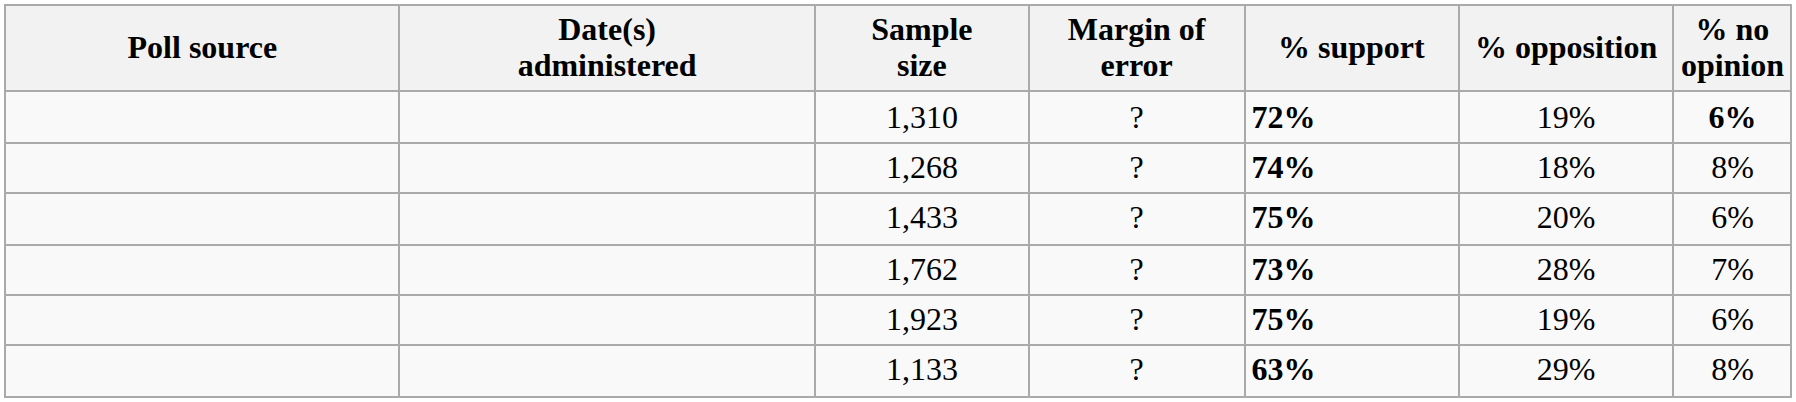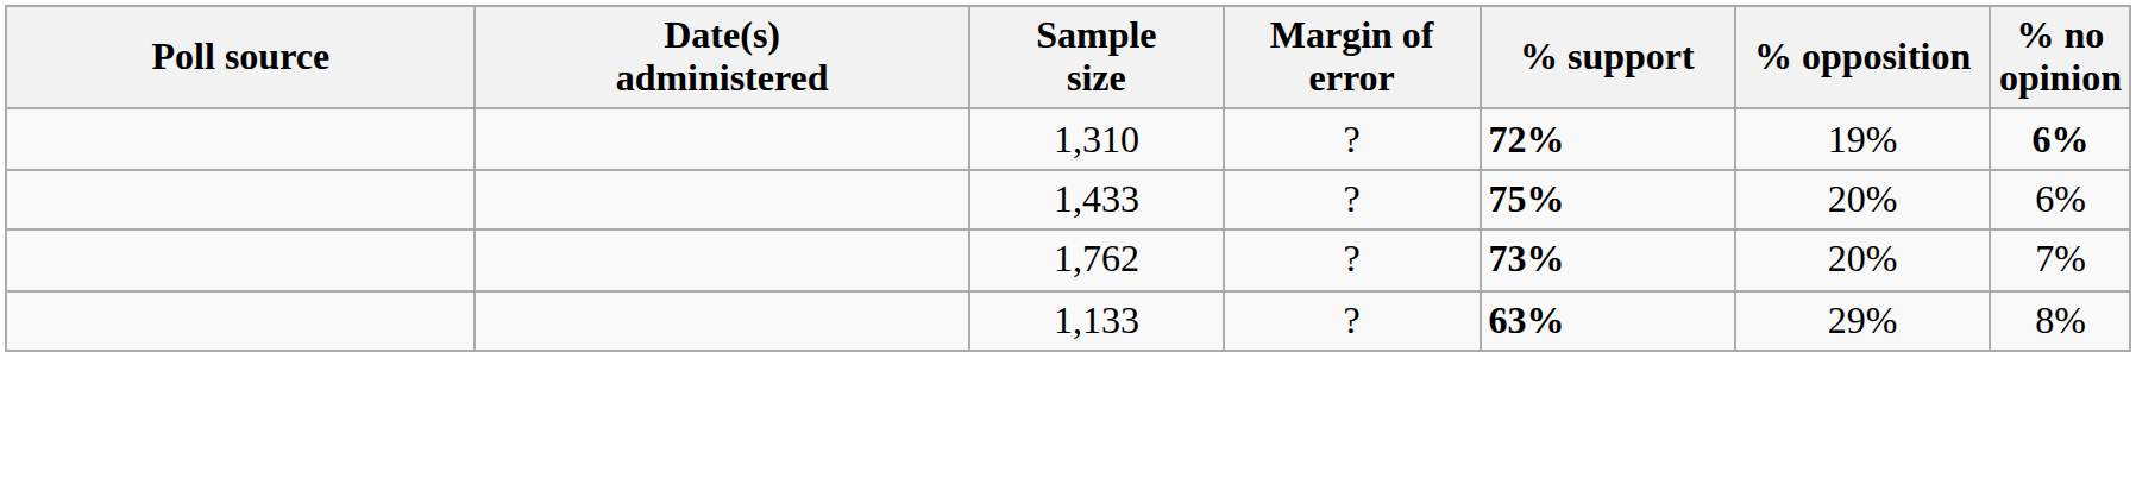 <table class="wikitable">
 <tr style="text-align:right;">
 <th style="width:190px;">Poll source</th>
 <th style="width:200px;">Date(s)<br>administered</th>
 <th style="width:100px;">Sample<br>size</th>
 <th style="width:100px;">Margin of<br>error</th>
 <th style="width:100px;">% support</th>
 <th style="width:100px;">% opposition</th>
 <th style="width:40px;">% no opinion</th>
 </tr>
 <tr>
 <td></td>
 <td align=center></td>
 <td align=center>1,310</td>
 <td align=center>?</td>
 <td><strong>72%</strong></td>
 <td align=center>19%</td>
 <td align=center><strong>6%</strong></td>
 </tr>
 <tr>
 <td></td>
 <td align=center></td>
-<td align=center>1,268</td>
-<td align=center>?</td>
-<td><strong>74%</strong></td>
-<td align=center>18%</td>
-<td align=center>8%</td>
-</tr>
-<tr>
-<td></td>
-<td align=center></td>
 <td align=center>1,433</td>
 <td align=center>?</td>
 <td><strong>75%</strong></td>
 <td align=center>20%</td>
 <td align=center>6%</td>
 </tr>
 <tr>
 <td></td>
 <td align=center></td>
 <td align=center>1,762</td>
 <td align=center>?</td>
 <td><strong>73%</strong></td>
-<td align=center>28%</td>
+<td align=center>20%</td>
 <td align=center>7%</td>
-</tr>
-<tr>
-<td></td>
-<td align=center></td>
-<td align=center>1,923</td>
-<td align=center>?</td>
-<td><strong>75%</strong></td>
-<td align=center>19%</td>
-<td align=center>6%</td>
 </tr>
 <tr>
 <td></td>
 <td align=center></td>
 <td align=center>1,133</td>
 <td align=center>?</td>
 <td><strong>63%</strong></td>
 <td align=center>29%</td>
 <td align=center>8%</td>
 </tr>
 </table>
